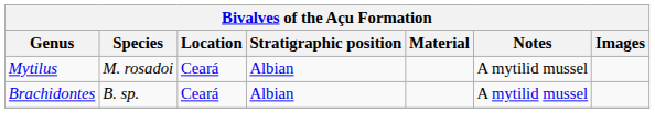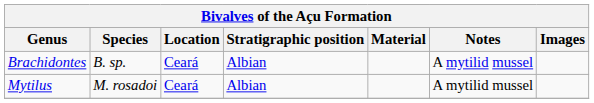 <table class="wikitable" align="center">
 <tr>
 <th colspan="7" align="center"><a href='#'>Bivalves</a> of the Açu Formation</th>
 </tr>
 <tr>
 <th>Genus</th>
 <th>Species</th>
 <th>Location</th>
 <th>Stratigraphic position</th>
 <th>Material</th>
 <th>Notes</th>
 <th>Images</th>
 </tr>
 <tr>
+<td><em><a href='#'>Brachidontes</a></em></td>
+<td><em>B. sp.</em></td>
+<td><a href='#'>Ceará</a></td>
+<td><a href='#'>Albian</a></td>
+<td></td>
+<td>A <a href='#'>mytilid</a> <a href='#'>mussel</a></td>
+<td></td>
+</tr>
+<tr>
 <td><em><a href='#'>Mytilus</a></em></td>
 <td><em>M. rosadoi</em></td>
 <td><a href='#'>Ceará</a></td>
 <td><a href='#'>Albian</a></td>
 <td></td>
 <td>A mytilid mussel</td>
 <td></td>
 </tr>
 <tr>
-<td><em><a href='#'>Brachidontes</a></em></td>
-<td><em>B. sp.</em></td>
-<td><a href='#'>Ceará</a></td>
-<td><a href='#'>Albian</a></td>
-<td></td>
-<td>A <a href='#'>mytilid</a> <a href='#'>mussel</a></td>
-<td></td>
-</tr>
-<tr>
 </tr>
 </table>
